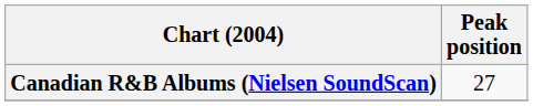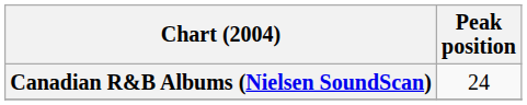 <table class="wikitable sortable plainrowheaders" style="text-align:center;">
 <tr>
 <th>Chart (2004)</th>
 <th>Peak<br>position</th>
 </tr>
 <tr>
 <th scope="row">Canadian R&B Albums (<a href='#'>Nielsen SoundScan</a>)</th>
-<td style="text-align:center;">27</td>
+<td style="text-align:center;">24</td>
 </tr>
 <tr>
 </tr>
 <tr>
 </tr>
 </table>
